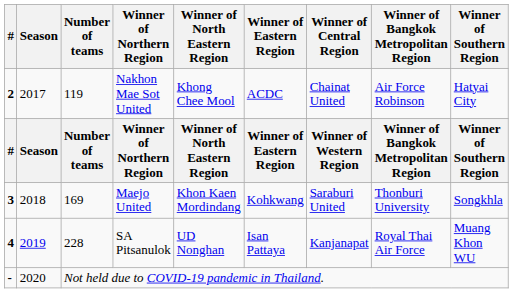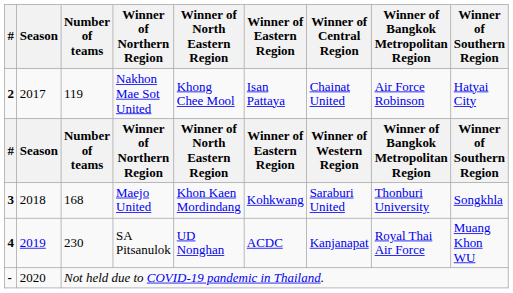 <table class="wikitable">
 <tr>
 <th>#</th>
 <th>Season</th>
 <th>Number <br>of teams</th>
 <th>Winner of <br> Northern Region</th>
 <th>Winner of <br> North Eastern Region</th>
 <th>Winner of <br> Eastern Region</th>
 <th>Winner of <br> Central Region</th>
 <th>Winner of <br> Bangkok Metropolitan Region</th>
 <th>Winner of <br> Southern Region</th>
 </tr>
 <tr>
 <td><strong>2</strong></td>
 <td>2017</td>
 <td>119</td>
 <td><a href='#'>Nakhon Mae Sot United</a></td>
 <td><a href='#'>Khong Chee Mool</a></td>
-<td><a href='#'>ACDC</a></td>
+<td><a href='#'>Isan Pattaya</a></td>
 <td><a href='#'>Chainat United</a></td>
 <td><a href='#'>Air Force Robinson</a></td>
 <td><a href='#'>Hatyai City</a></td>
 </tr>
 <tr>
 <th>#</th>
 <th>Season</th>
 <th>Number <br>of teams</th>
 <th>Winner of <br> Northern Region</th>
 <th>Winner of <br> North Eastern Region</th>
 <th>Winner of <br> Eastern Region</th>
 <th>Winner of <br> Western Region</th>
 <th>Winner of <br> Bangkok Metropolitan Region</th>
 <th>Winner of <br> Southern Region</th>
 </tr>
 <tr>
 <td><strong>3</strong></td>
 <td>2018</td>
-<td>169</td>
+<td>168</td>
 <td><a href='#'>Maejo United</a></td>
 <td><a href='#'>Khon Kaen Mordindang</a></td>
 <td><a href='#'>Kohkwang</a></td>
 <td><a href='#'>Saraburi United</a></td>
 <td><a href='#'>Thonburi University</a></td>
 <td><a href='#'>Songkhla</a></td>
 </tr>
 <tr>
 <td><strong>4</strong></td>
 <td><a href='#'>2019</a></td>
-<td>228</td>
+<td>230</td>
 <td>SA Pitsanulok</td>
 <td><a href='#'>UD Nonghan</a></td>
-<td><a href='#'>Isan Pattaya</a></td>
+<td><a href='#'>ACDC</a></td>
 <td><a href='#'>Kanjanapat</a></td>
 <td><a href='#'>Royal Thai Air Force</a></td>
 <td><a href='#'>Muang Khon WU</a></td>
 </tr>
 <tr>
 <td><strong>-</strong></td>
 <td>2020</td>
 <td colspan="7"><em>Not held due to <a href='#'>COVID-19 pandemic in Thailand</a>.</em></td>
 </tr>
 </table>
